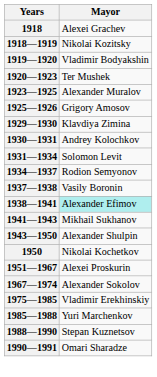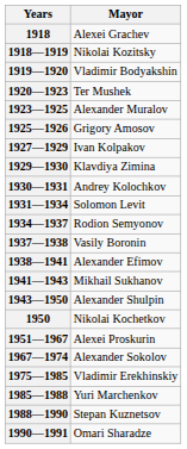 <table class="wikitable standard">
 <tr>
 <th>Years</th>
 <th>Mayor</th>
 </tr>
 <tr>
 <th>1918</th>
 <td>Alexei Grachev</td>
 </tr>
 <tr>
 <th>1918—1919</th>
 <td>Nikolai Kozitsky</td>
 </tr>
 <tr>
 <th>1919—1920</th>
 <td>Vladimir Bodyakshin</td>
 </tr>
 <tr>
 <th>1920—1923</th>
 <td>Ter Mushek</td>
 </tr>
 <tr>
 <th>1923—1925</th>
 <td>Alexander Muralov</td>
 </tr>
 <tr>
 <th>1925—1926</th>
 <td>Grigory Amosov</td>
 </tr>
 <tr>
+<th>1927—1929</th>
+<td>Ivan Kolpakov</td>
+</tr>
+<tr>
 <th>1929—1930</th>
 <td>Klavdiya Zimina</td>
 </tr>
 <tr>
 <th>1930—1931</th>
 <td>Andrey Kolochkov</td>
 </tr>
 <tr>
 <th>1931—1934</th>
 <td>Solomon Levit</td>
 </tr>
 <tr>
 <th>1934—1937</th>
 <td>Rodion Semyonov</td>
 </tr>
 <tr>
 <th>1937—1938</th>
 <td>Vasily Boronin</td>
 </tr>
 <tr>
 <th>1938—1941</th>
-<td style="background: paleturquoise;">Alexander Efimov</td>
+<td>Alexander Efimov</td>
 </tr>
 <tr>
 <th>1941—1943</th>
 <td>Mikhail Sukhanov</td>
 </tr>
 <tr>
 <th>1943—1950</th>
 <td>Alexander Shulpin</td>
 </tr>
 <tr>
 <th>1950</th>
 <td>Nikolai Kochetkov</td>
 </tr>
 <tr>
 <th>1951—1967</th>
 <td>Alexei Proskurin</td>
 </tr>
 <tr>
 <th>1967—1974</th>
 <td>Alexander Sokolov</td>
 </tr>
 <tr>
 <th>1975—1985</th>
 <td>Vladimir Erekhinskiy</td>
 </tr>
 <tr>
 <th>1985—1988</th>
 <td>Yuri Marchenkov</td>
 </tr>
 <tr>
 <th>1988—1990</th>
 <td>Stepan Kuznetsov</td>
 </tr>
 <tr>
 <th>1990—1991</th>
 <td>Omari Sharadze</td>
 </tr>
 </table>
